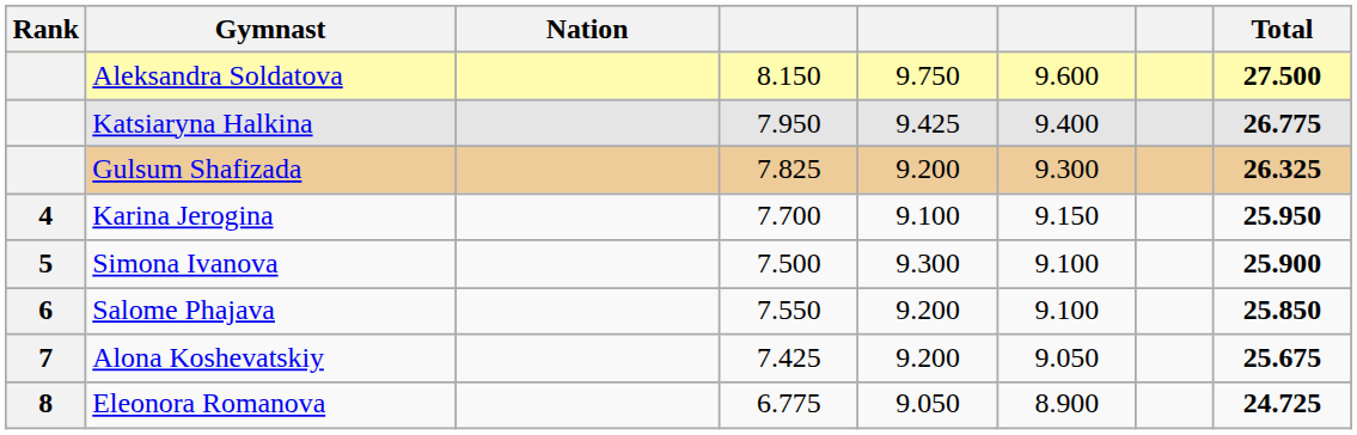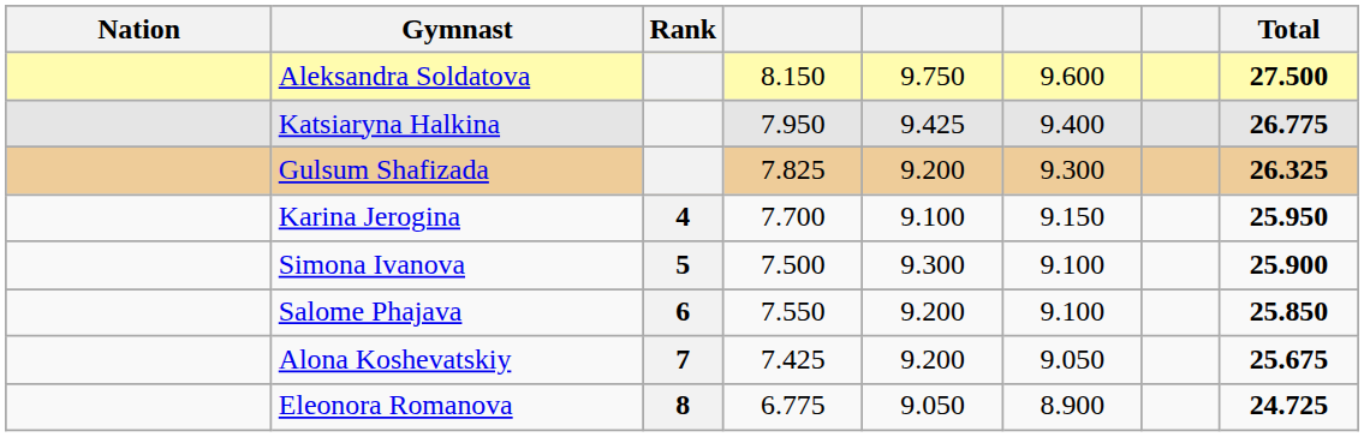 <table class="wikitable sortable" style="text-align:center; font-size:85%">
 <tr>
+<th ! scope="col" style="width:120px;">Nation</th>
+<th ! scope="col" style="width:170px;">Gymnast</th>
 <th scope="col" style="width:20px;">Rank</th>
-<th ! scope="col" style="width:170px;">Gymnast</th>
-<th ! scope="col" style="width:120px;">Nation</th>
 <th ! scope="col" style="width:60px;"></th>
 <th ! scope="col" style="width:60px;"></th>
 <th ! scope="col" style="width:60px;"></th>
 <th ! scope="col" style="width:30px;"></th>
 <th ! scope="col" style="width:60px;">Total</th>
 </tr>
 <tr bgcolor=fffcaf>
+<td style="text-align:left;"></td>
+<td align=left><a href='#'>Aleksandra Soldatova</a></td>
 <th scope=row></th>
-<td align=left><a href='#'>Aleksandra Soldatova</a></td>
-<td style="text-align:left;"></td>
 <td>8.150</td>
 <td>9.750</td>
 <td>9.600</td>
 <td></td>
 <td><strong>27.500</strong></td>
 </tr>
 <tr bgcolor=e5e5e5>
+<td style="text-align:left;"></td>
+<td align=left><a href='#'>Katsiaryna Halkina</a></td>
 <th scope=row></th>
-<td align=left><a href='#'>Katsiaryna Halkina</a></td>
-<td style="text-align:left;"></td>
 <td>7.950</td>
 <td>9.425</td>
 <td>9.400</td>
 <td></td>
 <td><strong>26.775</strong></td>
 </tr>
 <tr bgcolor=eecc99>
+<td style="text-align:left;"></td>
+<td align=left><a href='#'>Gulsum Shafizada</a></td>
 <th scope=row></th>
-<td align=left><a href='#'>Gulsum Shafizada</a></td>
-<td style="text-align:left;"></td>
 <td>7.825</td>
 <td>9.200</td>
 <td>9.300</td>
 <td></td>
 <td><strong>26.325</strong></td>
 </tr>
 <tr>
+<td style="text-align:left;"></td>
+<td align=left><a href='#'>Karina Jerogina</a></td>
 <th scope=row>4</th>
-<td align=left><a href='#'>Karina Jerogina</a></td>
-<td style="text-align:left;"></td>
 <td>7.700</td>
 <td>9.100</td>
 <td>9.150</td>
 <td></td>
 <td><strong>25.950</strong></td>
 </tr>
 <tr>
+<td style="text-align:left;"></td>
+<td align=left><a href='#'>Simona Ivanova</a></td>
 <th scope=row>5</th>
-<td align=left><a href='#'>Simona Ivanova</a></td>
-<td style="text-align:left;"></td>
 <td>7.500</td>
 <td>9.300</td>
 <td>9.100</td>
 <td></td>
 <td><strong>25.900</strong></td>
 </tr>
 <tr>
+<td style="text-align:left;"></td>
+<td align=left><a href='#'>Salome Phajava</a></td>
 <th scope=row>6</th>
-<td align=left><a href='#'>Salome Phajava</a></td>
-<td style="text-align:left;"></td>
 <td>7.550</td>
 <td>9.200</td>
 <td>9.100</td>
 <td></td>
 <td><strong>25.850</strong></td>
 </tr>
 <tr>
+<td style="text-align:left;"></td>
+<td align=left><a href='#'>Alona Koshevatskiy</a></td>
 <th scope=row>7</th>
-<td align=left><a href='#'>Alona Koshevatskiy</a></td>
-<td style="text-align:left;"></td>
 <td>7.425</td>
 <td>9.200</td>
 <td>9.050</td>
 <td></td>
 <td><strong>25.675</strong></td>
 </tr>
 <tr>
+<td style="text-align:left;"></td>
+<td align=left><a href='#'>Eleonora Romanova</a></td>
 <th scope=row>8</th>
-<td align=left><a href='#'>Eleonora Romanova</a></td>
-<td style="text-align:left;"></td>
 <td>6.775</td>
 <td>9.050</td>
 <td>8.900</td>
 <td></td>
 <td><strong>24.725</strong></td>
 </tr>
 </table>
